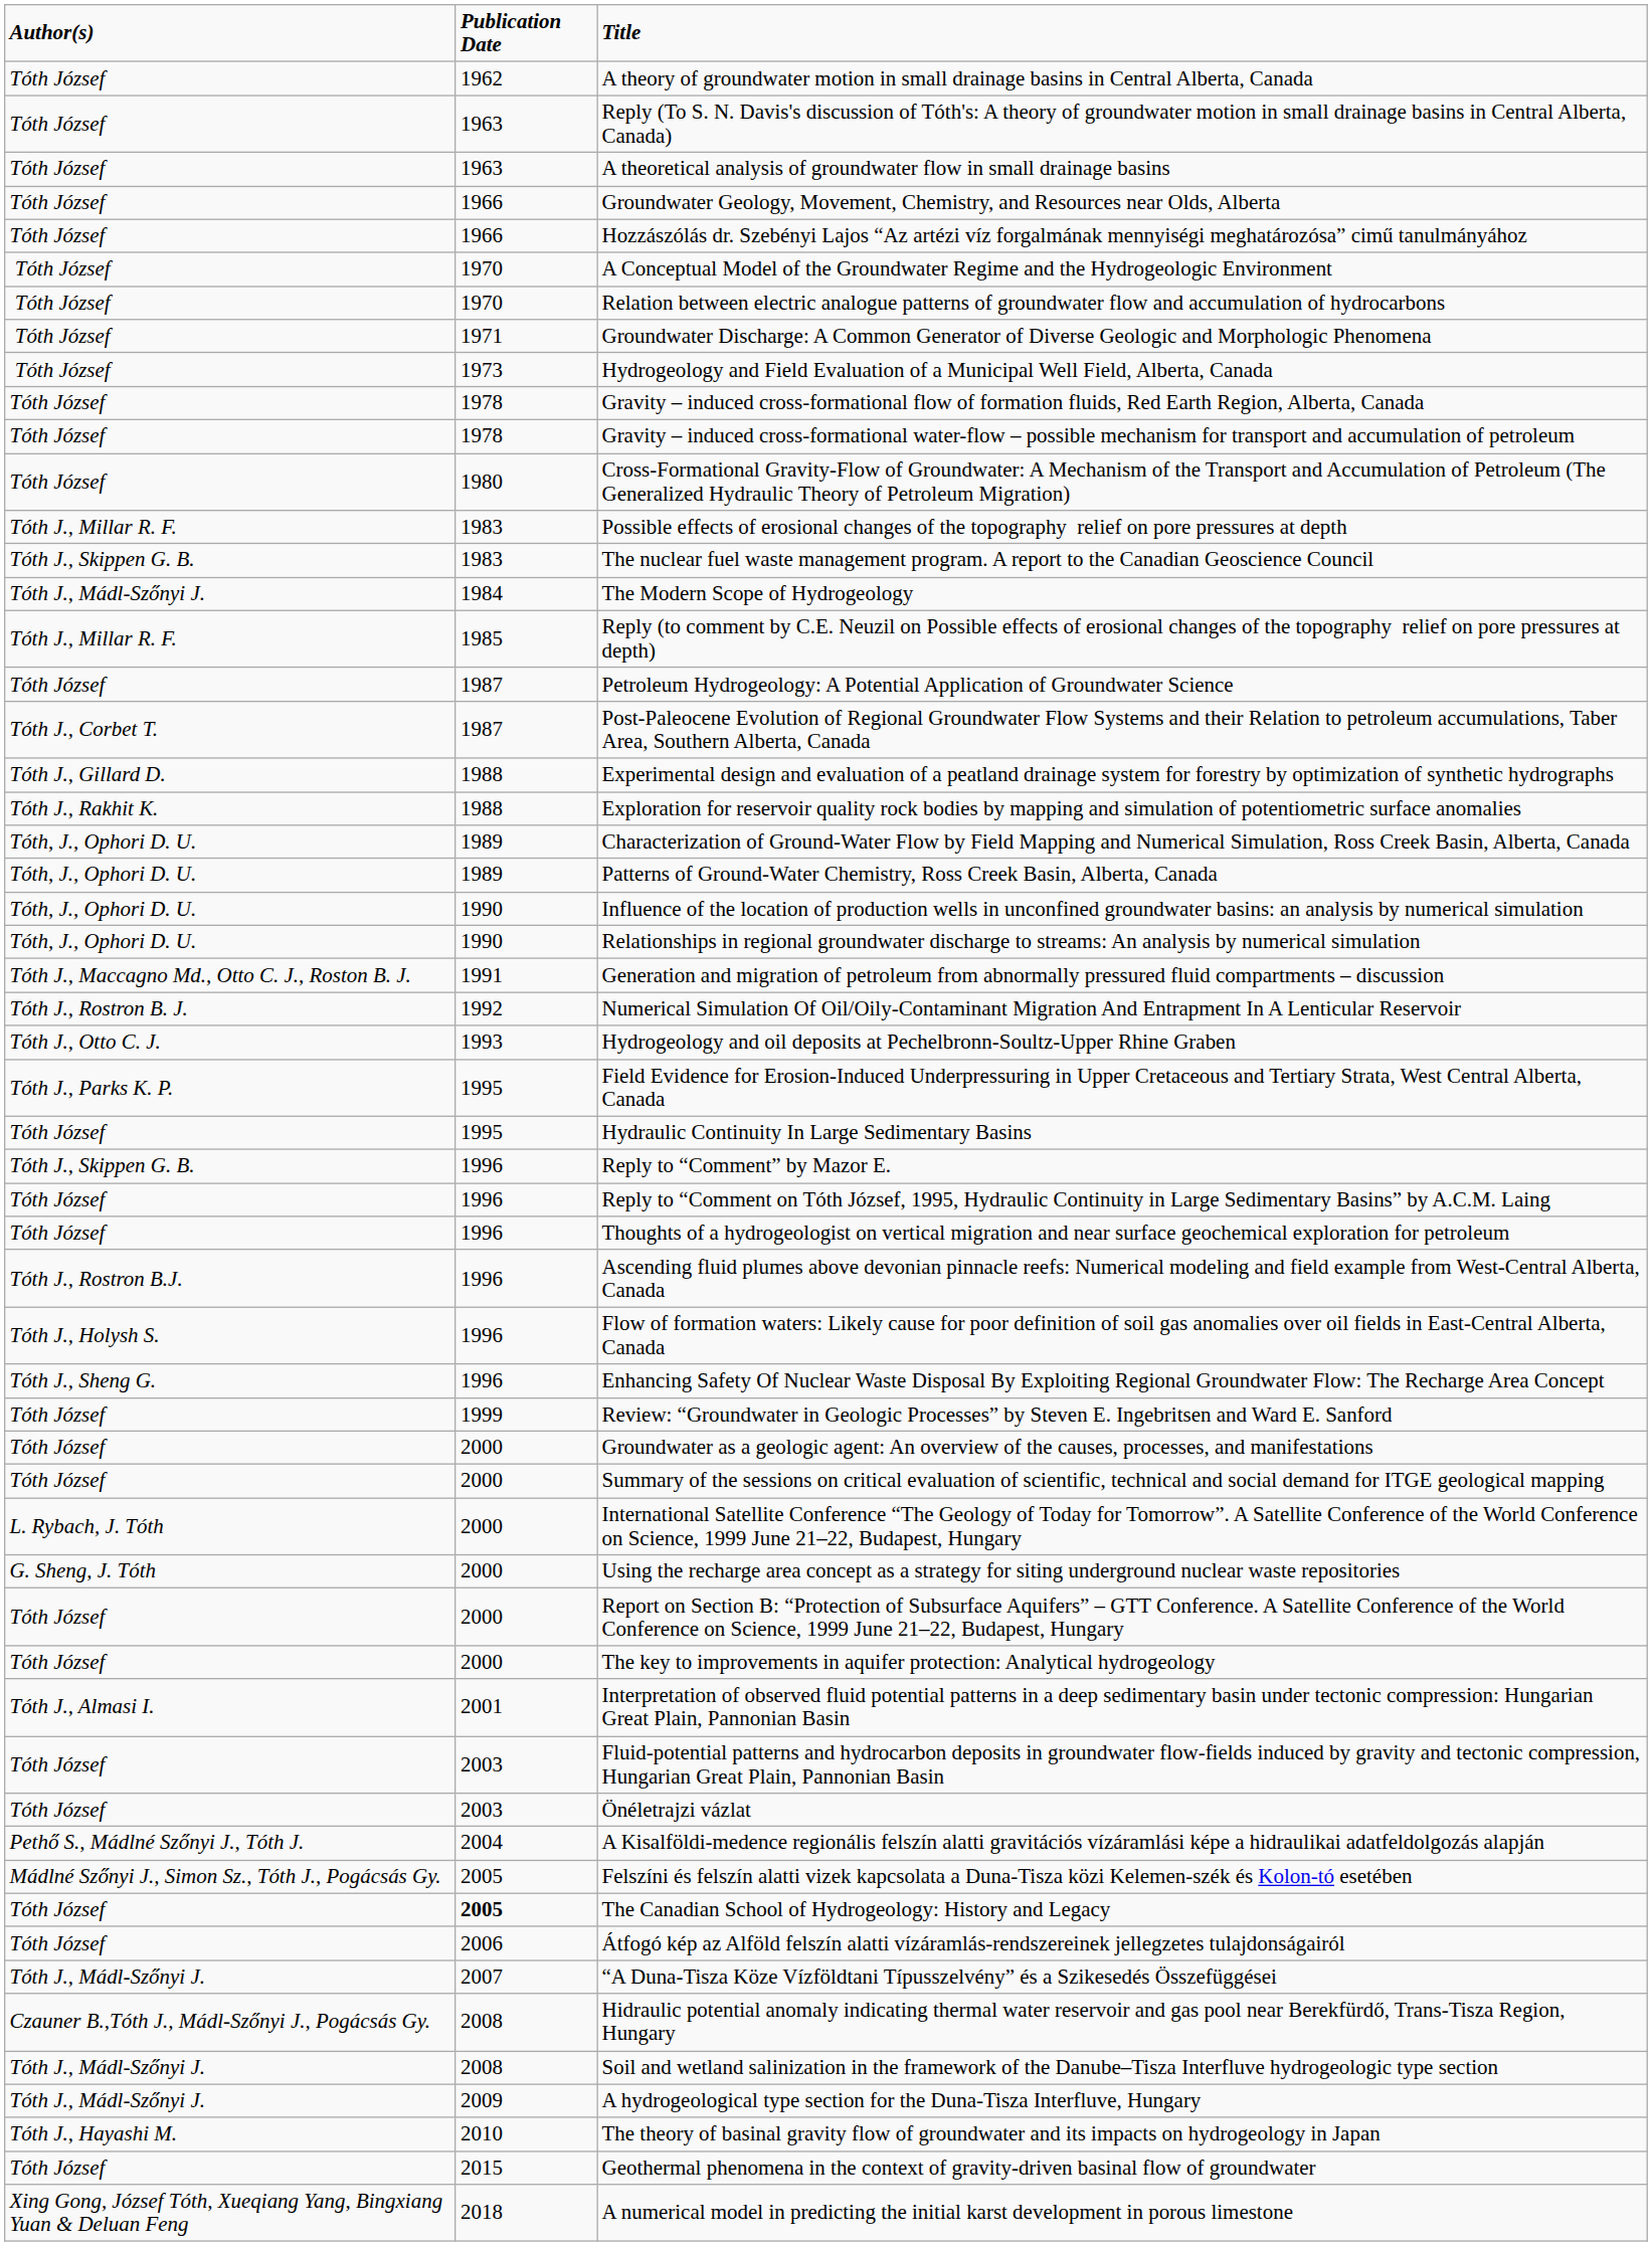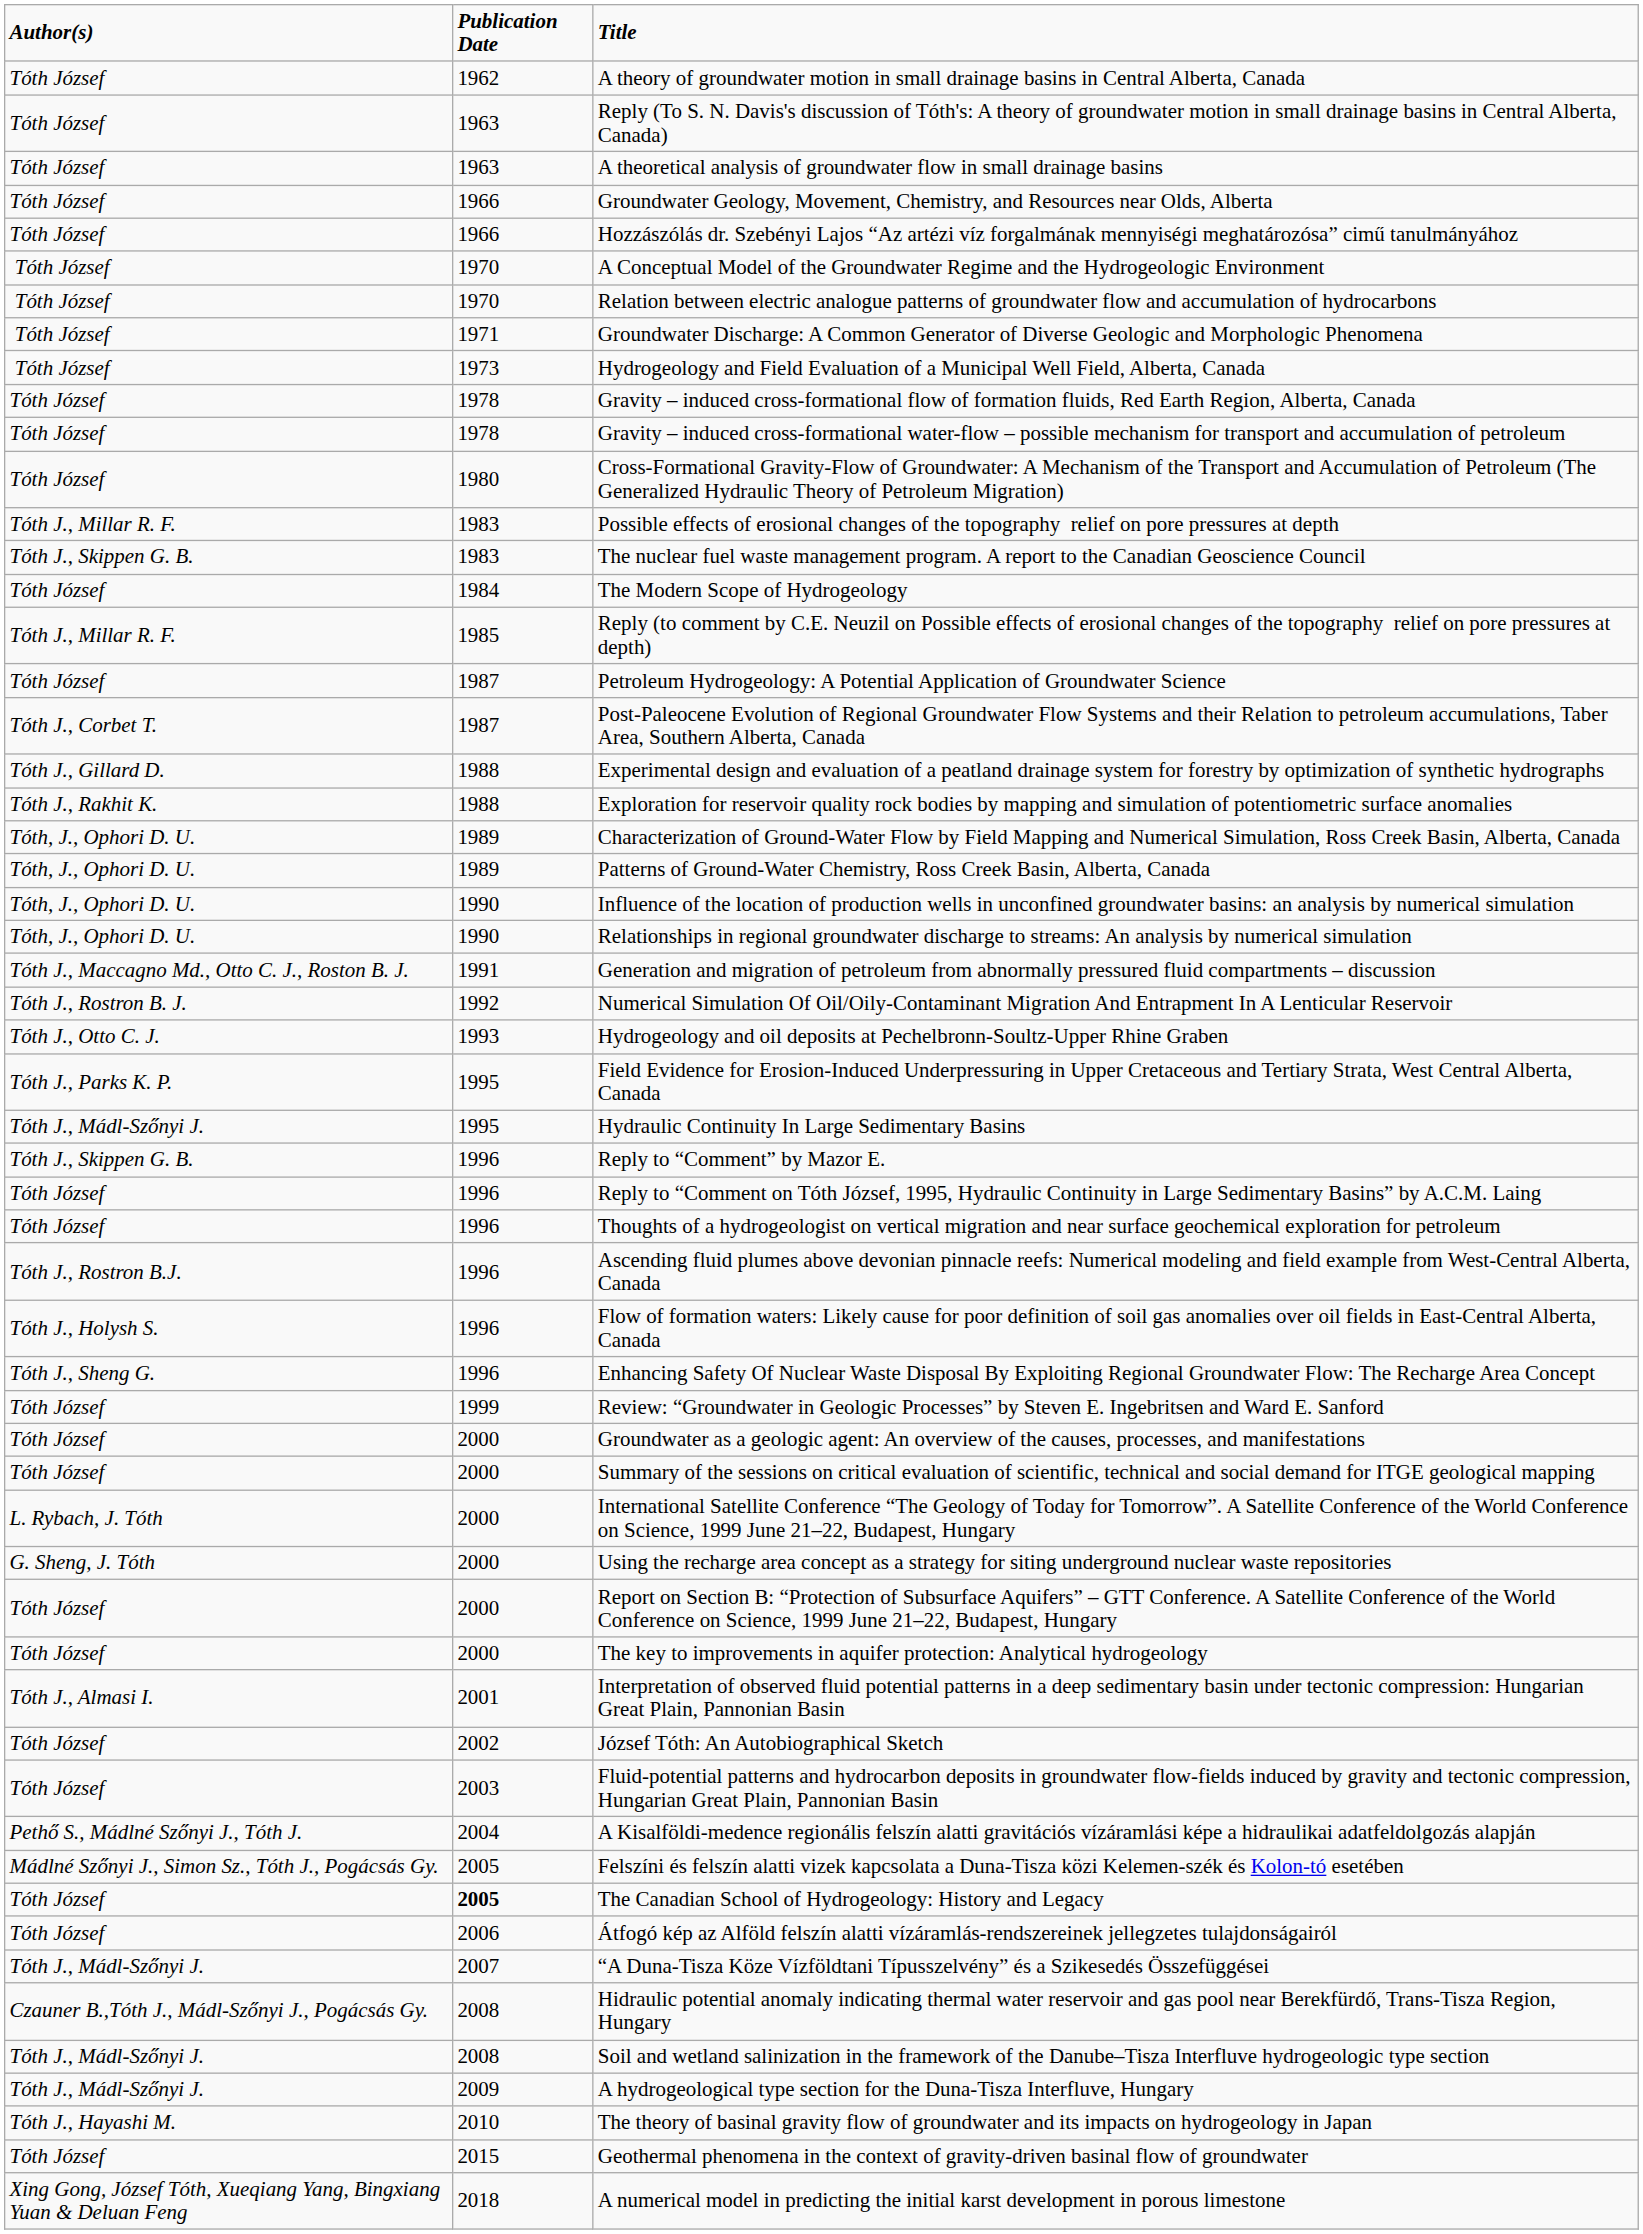 <table class="wikitable">
 <tr>
 <td><strong><em>Author(s)</em></strong></td>
 <td><strong><em>Publication Date</em></strong></td>
 <td><strong><em>Title</em></strong></td>
 </tr>
 <tr>
 <td><em>Tóth József</em></td>
 <td>1962</td>
 <td>A theory of groundwater motion in small drainage basins in Central Alberta, Canada</td>
 </tr>
 <tr>
 <td><em>Tóth József</em></td>
 <td>1963</td>
 <td>Reply (To S. N. Davis's discussion of Tóth's: A theory of groundwater motion in small drainage basins in Central Alberta, Canada)</td>
 </tr>
 <tr>
 <td><em>Tóth József</em></td>
 <td>1963</td>
 <td>A theoretical analysis of groundwater flow in small drainage basins</td>
 </tr>
 <tr>
 <td><em>Tóth József</em></td>
 <td>1966</td>
 <td>Groundwater Geology, Movement, Chemistry, and Resources near Olds, Alberta</td>
 </tr>
 <tr>
 <td><em>Tóth József</em></td>
 <td>1966</td>
 <td>Hozzászólás dr. Szebényi Lajos “Az artézi víz forgalmának mennyiségi meghatározósa” cimű tanulmányához</td>
 </tr>
 <tr>
 <td><em> Tóth József</em></td>
 <td>1970</td>
 <td>A Conceptual Model of the Groundwater Regime and the Hydrogeologic Environment</td>
 </tr>
 <tr>
 <td><em> Tóth József</em></td>
 <td>1970</td>
 <td>Relation between electric analogue patterns of groundwater flow and accumulation of hydrocarbons</td>
 </tr>
 <tr>
 <td><em> Tóth József</em></td>
 <td>1971</td>
 <td>Groundwater Discharge: A Common Generator of Diverse Geologic and Morphologic Phenomena</td>
 </tr>
 <tr>
 <td><em> Tóth József</em></td>
 <td>1973</td>
 <td>Hydrogeology and Field Evaluation of a Municipal Well Field, Alberta, Canada</td>
 </tr>
 <tr>
 <td><em>Tóth József</em></td>
 <td>1978</td>
 <td>Gravity – induced cross-formational flow of formation fluids, Red Earth Region, Alberta, Canada</td>
 </tr>
 <tr>
 <td><em>Tóth József</em></td>
 <td>1978</td>
 <td>Gravity – induced cross-formational water-flow – possible mechanism for transport and accumulation of petroleum</td>
 </tr>
 <tr>
 <td><em>Tóth József</em></td>
 <td>1980</td>
 <td>Cross-Formational Gravity-Flow of Groundwater: A Mechanism of the Transport and Accumulation of Petroleum (The Generalized Hydraulic Theory of Petroleum Migration)</td>
 </tr>
 <tr>
 <td><em>Tóth J., Millar R. F.</em></td>
 <td>1983</td>
 <td>Possible effects of erosional changes of the topography  relief on pore pressures at depth</td>
 </tr>
 <tr>
 <td><em>Tóth J., Skippen G. B.</em></td>
 <td>1983</td>
 <td>The nuclear fuel waste management program. A report to the Canadian Geoscience Council</td>
 </tr>
 <tr>
-<td><em>Tóth J., Mádl-Szőnyi J.</em></td>
+<td><em>Tóth József</em></td>
 <td>1984</td>
 <td>The Modern Scope of Hydrogeology</td>
 </tr>
 <tr>
 <td><em>Tóth J., Millar R. F.</em></td>
 <td>1985</td>
 <td>Reply (to comment by C.E. Neuzil on Possible effects of erosional changes of the topography  relief on pore pressures at depth)</td>
 </tr>
 <tr>
 <td><em>Tóth József</em></td>
 <td>1987</td>
 <td>Petroleum Hydrogeology: A Potential Application of Groundwater Science</td>
 </tr>
 <tr>
 <td><em>Tóth J., Corbet T.</em></td>
 <td>1987</td>
 <td>Post-Paleocene Evolution of Regional Groundwater Flow Systems and their Relation to petroleum accumulations, Taber Area, Southern Alberta, Canada</td>
 </tr>
 <tr>
 <td><em>Tóth J., Gillard D.</em></td>
 <td>1988</td>
 <td>Experimental design and evaluation of a peatland drainage system for forestry by optimization of synthetic hydrographs</td>
 </tr>
 <tr>
 <td><em>Tóth J., Rakhit K.</em></td>
 <td>1988</td>
 <td>Exploration for reservoir quality rock bodies by mapping and simulation of potentiometric surface anomalies</td>
 </tr>
 <tr>
 <td><em>Tóth, J., Ophori D. U.</em></td>
 <td>1989</td>
 <td>Characterization of Ground-Water Flow by Field Mapping and Numerical Simulation, Ross Creek Basin, Alberta, Canada</td>
 </tr>
 <tr>
 <td><em>Tóth, J., Ophori D. U.</em></td>
 <td>1989</td>
 <td>Patterns of Ground-Water Chemistry, Ross Creek Basin, Alberta, Canada</td>
 </tr>
 <tr>
 <td><em>Tóth, J., Ophori D. U.</em></td>
 <td>1990</td>
 <td>Influence of the location of production wells in unconfined groundwater basins: an analysis by numerical simulation</td>
 </tr>
 <tr>
 <td><em>Tóth, J., Ophori D. U.</em></td>
 <td>1990</td>
 <td>Relationships in regional groundwater discharge to streams: An analysis by numerical simulation</td>
 </tr>
 <tr>
 <td><em>Tóth J., Maccagno Md., Otto C. J., Roston B. J.</em></td>
 <td>1991</td>
 <td>Generation and migration of petroleum from abnormally pressured fluid compartments – discussion</td>
 </tr>
 <tr>
 <td><em>Tóth J., Rostron B. J.</em></td>
 <td>1992</td>
 <td>Numerical Simulation Of Oil/Oily-Contaminant Migration And Entrapment In A Lenticular Reservoir</td>
 </tr>
 <tr>
 <td><em>Tóth J., Otto C. J.</em></td>
 <td>1993</td>
 <td>Hydrogeology and oil deposits at Pechelbronn-Soultz-Upper Rhine Graben</td>
 </tr>
 <tr>
 <td><em>Tóth J., Parks K. P.</em></td>
 <td>1995</td>
 <td>Field Evidence for Erosion-Induced Underpressuring in Upper Cretaceous and Tertiary Strata, West Central Alberta, Canada</td>
 </tr>
 <tr>
-<td><em>Tóth József</em></td>
+<td><em>Tóth J., Mádl-Szőnyi J.</em></td>
 <td>1995</td>
 <td>Hydraulic Continuity In Large Sedimentary Basins</td>
 </tr>
 <tr>
 <td><em>Tóth J., Skippen G. B.</em></td>
 <td>1996</td>
 <td>Reply to “Comment” by Mazor E.</td>
 </tr>
 <tr>
 <td><em>Tóth József</em></td>
 <td>1996</td>
 <td>Reply to “Comment on Tóth József, 1995, Hydraulic Continuity in Large Sedimentary Basins” by A.C.M. Laing</td>
 </tr>
 <tr>
 <td><em>Tóth József</em></td>
 <td>1996</td>
 <td>Thoughts of a hydrogeologist on vertical migration and near surface geochemical exploration for petroleum</td>
 </tr>
 <tr>
 <td><em>Tóth J., Rostron B.J.</em></td>
 <td>1996</td>
 <td>Ascending fluid plumes above devonian pinnacle reefs: Numerical modeling and field example from West-Central Alberta, Canada</td>
 </tr>
 <tr>
 <td><em>Tóth J., Holysh S.</em></td>
 <td>1996</td>
 <td>Flow of formation waters: Likely cause for poor definition of soil gas anomalies over oil fields in East-Central Alberta, Canada</td>
 </tr>
 <tr>
 <td><em>Tóth J., Sheng G.</em></td>
 <td>1996</td>
 <td>Enhancing Safety Of Nuclear Waste Disposal By Exploiting Regional Groundwater Flow: The Recharge Area Concept</td>
 </tr>
 <tr>
 <td><em>Tóth József</em></td>
 <td>1999</td>
 <td>Review: “Groundwater in Geologic Processes” by Steven E. Ingebritsen and Ward E. Sanford</td>
 </tr>
 <tr>
 <td><em>Tóth József</em></td>
 <td>2000</td>
 <td>Groundwater as a geologic agent: An overview of the causes, processes, and manifestations</td>
 </tr>
 <tr>
 <td><em>Tóth József</em></td>
 <td>2000</td>
 <td>Summary of the sessions on critical evaluation of scientific, technical and social demand for ITGE geological mapping</td>
 </tr>
 <tr>
 <td><em>L. Rybach, J. Tóth</em></td>
 <td>2000</td>
 <td>International Satellite Conference “The Geology of Today for Tomorrow”. A Satellite Conference of the World Conference on Science, 1999 June 21–22, Budapest, Hungary</td>
 </tr>
 <tr>
 <td><em>G. Sheng, J. Tóth</em></td>
 <td>2000</td>
 <td>Using the recharge area concept as a strategy for siting underground nuclear waste repositories</td>
 </tr>
 <tr>
 <td><em>Tóth József</em></td>
 <td>2000</td>
 <td>Report on Section B: “Protection of Subsurface Aquifers” – GTT Conference. A Satellite Conference of the World Conference on Science, 1999 June 21–22, Budapest, Hungary</td>
 </tr>
 <tr>
 <td><em>Tóth József</em></td>
 <td>2000</td>
 <td>The key to improvements in aquifer protection: Analytical hydrogeology</td>
 </tr>
 <tr>
 <td><em>Tóth J., Almasi I.</em></td>
 <td>2001</td>
 <td>Interpretation of observed fluid potential patterns in a deep sedimentary basin under tectonic compression: Hungarian Great Plain, Pannonian Basin</td>
 </tr>
 <tr>
 <td><em>Tóth József</em></td>
-<td>2003</td>
-<td>Fluid-potential patterns and hydrocarbon deposits in groundwater flow-fields induced by gravity and tectonic compression, Hungarian Great Plain, Pannonian Basin</td>
+<td>2002</td>
+<td>József Tóth: An Autobiographical Sketch</td>
 </tr>
 <tr>
 <td><em>Tóth József</em></td>
 <td>2003</td>
-<td>Önéletrajzi vázlat</td>
+<td>Fluid-potential patterns and hydrocarbon deposits in groundwater flow-fields induced by gravity and tectonic compression, Hungarian Great Plain, Pannonian Basin</td>
 </tr>
 <tr>
 <td><em>Pethő S., Mádlné Szőnyi J., Tóth J.</em></td>
 <td>2004</td>
 <td>A Kisalföldi-medence regionális felszín alatti gravitációs vízáramlási képe a hidraulikai adatfeldolgozás alapján</td>
 </tr>
 <tr>
 <td><em>Mádlné Szőnyi J., Simon Sz., Tóth J., Pogácsás Gy.</em></td>
 <td>2005</td>
 <td>Felszíni és felszín alatti vizek kapcsolata a Duna-Tisza közi Kelemen-szék és <a href='#'>Kolon-tó</a> esetében</td>
 </tr>
 <tr>
 <td><em>Tóth József</em></td>
 <td><strong>2005</strong></td>
 <td>The Canadian School of Hydrogeology: History and Legacy</td>
 </tr>
 <tr>
 <td><em>Tóth József</em></td>
 <td>2006</td>
 <td>Átfogó kép az Alföld felszín alatti vízáramlás-rendszereinek jellegzetes tulajdonságairól</td>
 </tr>
 <tr>
 <td><em>Tóth J., Mádl-Szőnyi J.</em></td>
 <td>2007</td>
 <td>“A Duna-Tisza Köze Vízföldtani Típusszelvény” és a Szikesedés Összefüggései</td>
 </tr>
 <tr>
 <td><em>Czauner B.,Tóth J., Mádl-Szőnyi J., Pogácsás Gy.</em></td>
 <td>2008</td>
 <td>Hidraulic potential anomaly indicating thermal water reservoir and gas pool near Berekfürdő, Trans-Tisza Region, Hungary</td>
 </tr>
 <tr>
 <td><em>Tóth J., Mádl-Szőnyi J.</em></td>
 <td>2008</td>
 <td>Soil and wetland salinization in the framework of the Danube–Tisza Interfluve hydrogeologic type section</td>
 </tr>
 <tr>
 <td><em>Tóth J., Mádl-Szőnyi J.</em></td>
 <td>2009</td>
 <td>A hydrogeological type section for the Duna-Tisza Interfluve, Hungary</td>
 </tr>
 <tr>
 <td><em>Tóth J., Hayashi M.</em></td>
 <td>2010</td>
 <td>The theory of basinal gravity flow of groundwater and its impacts on hydrogeology in Japan</td>
 </tr>
 <tr>
 <td><em>Tóth József</em></td>
 <td>2015</td>
 <td>Geothermal phenomena in the context of gravity-driven basinal flow of groundwater</td>
 </tr>
 <tr>
 <td><em>Xing Gong, József Tóth, Xueqiang Yang, Bingxiang Yuan & Deluan Feng</em></td>
 <td>2018</td>
 <td>A numerical model in predicting the initial karst development in porous limestone</td>
 </tr>
 </table>
